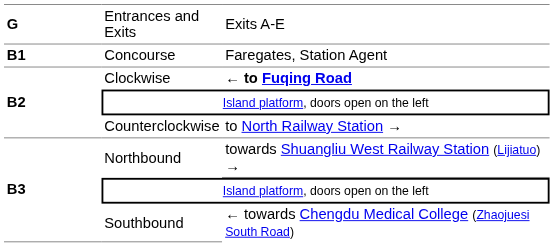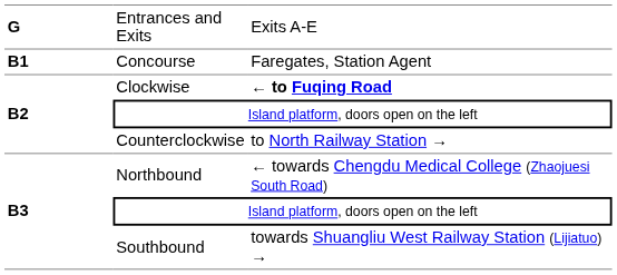 <table cellspacing=0 cellpadding=3>
 <tr>
 <td style="border-top:solid 1px gray;border-bottom:solid 1px gray;" width=100><strong>G</strong></td>
 <td style="border-top:solid 1px gray;border-bottom:solid 1px gray;" width=100>Entrances and Exits</td>
 <td style="border-top:solid 1px gray;border-bottom:solid 1px gray;" width=350>Exits A-E</td>
 </tr>
 <tr>
 <td style="border-bottom:solid 1px gray;"><strong>B1</strong></td>
 <td style="border-bottom:solid 1px gray;">Concourse</td>
 <td style="border-bottom:solid 1px gray;">Faregates, Station Agent</td>
 </tr>
 <tr>
 <td style="border-bottom:solid 1px gray;" rowspan=3><strong>B2</strong></td>
 <td>Clockwise</td>
 <td><strong>←  to <a href='#'>Fuqing Road</a></strong></td>
 </tr>
 <tr>
 <td style="border-right:solid 2px black;border-left:solid 2px black;border-top:solid 2px black;border-bottom:solid 2px black;text-align:center;" colspan=2><small><a href='#'>Island platform</a>, doors open on the left</small></td>
 </tr>
 <tr>
 <td style="border-bottom:solid 1px gray;">Counterclockwise</td>
 <td style="border-bottom:solid 1px gray;">  to <a href='#'>North Railway Station</a> →</td>
 </tr>
 <tr>
 <td style="border-bottom:solid 1px gray;" rowspan=3><strong>B3</strong></td>
 <td>Northbound</td>
-<td style="border-bottom:solid 1px gray;">  towards <a href='#'>Shuangliu West Railway Station</a> <small>(<a href='#'>Lijiatuo</a>)</small> →</td>
+<td>←  towards <a href='#'>Chengdu Medical College</a> <small>(<a href='#'>Zhaojuesi South Road</a>)</small></td>
 </tr>
 <tr>
 <td style="border-right:solid 2px black;border-left:solid 2px black;border-top:solid 2px black;border-bottom:solid 2px black;text-align:center;" colspan=2><small><a href='#'>Island platform</a>, doors open on the left</small></td>
 </tr>
 <tr>
 <td style="border-bottom:solid 1px gray;">Southbound</td>
-<td>←  towards <a href='#'>Chengdu Medical College</a> <small>(<a href='#'>Zhaojuesi South Road</a>)</small></td>
+<td style="border-bottom:solid 1px gray;">  towards <a href='#'>Shuangliu West Railway Station</a> <small>(<a href='#'>Lijiatuo</a>)</small> →</td>
 </tr>
 </table>
